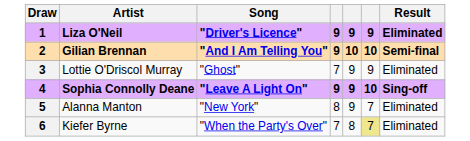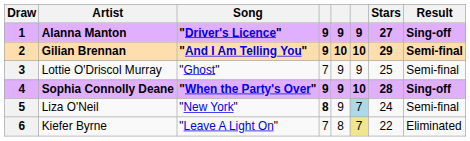 <table class="sortable wikitable plainrowheaders" style="margin: 1em auto 1em auto;">
 <tr>
 <th scope="col">Draw</th>
 <th scope="col">Artist</th>
 <th scope="col">Song </th>
 <th><small></small></th>
 <th><small></small></th>
 <th><small></small></th>
+<th scope="col">Stars</th>
 <th scope="col">Result</th>
 </tr>
 <tr style="font-weight: bold; background: #E0B0FF;">
 <th scope="row" style="text-align:center; font-weight:bold; background:#E0B0FF">1</th>
-<td>Liza O'Neil</td>
+<td>Alanna Manton</td>
 <td>"<a href='#'>Driver's Licence</a>" </td>
 <td align="center">9</td>
 <td align="center">9</td>
 <td align="center">9</td>
-<td>Eliminated</td>
+<td align="center">27</td>
+<td>Sing-off</td>
 </tr>
 <tr style="font-weight: bold; background:navajowhite;">
 <th scope="row" style="text-align:center; font-weight:bold; background:navajowhite">2</th>
 <td>Gilian Brennan</td>
 <td>"<a href='#'>And I Am Telling You</a>" </td>
 <td align="center">9</td>
 <td align="center">10</td>
 <td align="center">10</td>
+<td align="center">29</td>
 <td>Semi-final</td>
 </tr>
 <tr>
 <th scope="row" style="text-align:center;">3</th>
 <td>Lottie O'Driscol Murray</td>
 <td>"<a href='#'>Ghost</a>" </td>
 <td align="center">7</td>
 <td align="center">9</td>
 <td align="center">9</td>
-<td>Eliminated</td>
+<td align="center">25</td>
+<td>Semi-final</td>
 </tr>
 <tr style="font-weight: bold; background: #E0B0FF;">
 <th scope="row" style="text-align:center; font-weight:bold; background:#E0B0FF" ;>4</th>
 <td>Sophia Connolly Deane</td>
-<td>"<a href='#'>Leave A Light On</a>" </td>
+<td>"<a href='#'>When the Party's Over</a>" </td>
 <td align="center">9</td>
 <td align="center">9</td>
 <td align="center">10</td>
+<td align="center">28</td>
 <td>Sing-off</td>
 </tr>
 <tr>
 <th scope="row" style="text-align:center; ">5</th>
-<td>Alanna Manton</td>
+<td>Liza O'Neil</td>
 <td>"<a href='#'>New York</a>" </td>
-<td align="center">8</td>
+<td align="center"><strong>8</strong></td>
 <td align="center">9</td>
-<td align="center">7</td>
-<td>Eliminated</td>
+<td align="center" style="background: lightblue;">7</td>
+<td align="center">24</td>
+<td>Semi-final</td>
 </tr>
 <tr>
 <th scope="row" style="text-align:center;">6</th>
 <td>Kiefer Byrne</td>
-<td>"<a href='#'>When the Party's Over</a>" </td>
+<td>"<a href='#'>Leave A Light On</a>" </td>
 <td align="center">7</td>
 <td align="center">8</td>
 <td align="center" style="background: khaki;">7</td>
+<td align="center">22</td>
 <td>Eliminated</td>
 </tr>
 </table>
